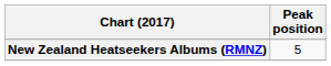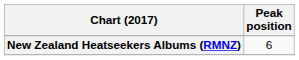 <table class="wikitable sortable plainrowheaders" style="text-align:center">
 <tr>
 <th scope="col">Chart (2017)</th>
 <th scope="col">Peak<br> position</th>
 </tr>
 <tr>
 </tr>
 <tr>
 <th scope="row">New Zealand Heatseekers Albums (<a href='#'>RMNZ</a>)</th>
-<td>5</td>
+<td>6</td>
 </tr>
 <tr>
 </tr>
 <tr>
 </tr>
 <tr>
 </tr>
 <tr>
 </tr>
 <tr>
 </tr>
 <tr>
 </tr>
 </table>
